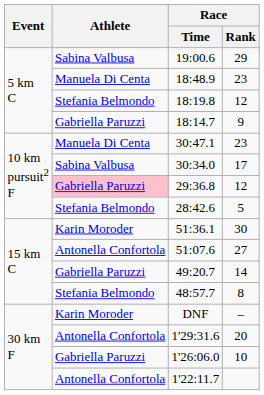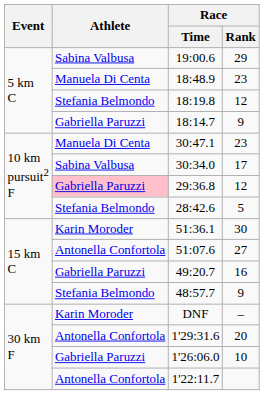 <table class="wikitable" border="1" style="font-size:90%">
 <tr>
 <th rowspan=2>Event</th>
 <th rowspan=2>Athlete</th>
 <th colspan=2>Race</th>
 </tr>
 <tr>
 <th>Time</th>
 <th>Rank</th>
 </tr>
 <tr>
 <td rowspan=4>5 km <br> C</td>
 <td><a href='#'>Sabina Valbusa</a></td>
 <td align=center>19:00.6</td>
 <td align=center>29</td>
 </tr>
 <tr>
 <td><a href='#'>Manuela Di Centa</a></td>
 <td align=center>18:48.9</td>
 <td align=center>23</td>
 </tr>
 <tr>
 <td><a href='#'>Stefania Belmondo</a></td>
 <td align=center>18:19.8</td>
 <td align=center>12</td>
 </tr>
 <tr>
 <td><a href='#'>Gabriella Paruzzi</a></td>
 <td align=center>18:14.7</td>
 <td align=center>9</td>
 </tr>
 <tr>
 <td rowspan=4>10 km <br> pursuit<sup>2</sup> <br> F</td>
 <td><a href='#'>Manuela Di Centa</a></td>
 <td align=center>30:47.1</td>
 <td align=center>23</td>
 </tr>
 <tr>
 <td><a href='#'>Sabina Valbusa</a></td>
 <td align=center>30:34.0</td>
 <td align=center>17</td>
 </tr>
 <tr>
 <td style="background: pink;"><a href='#'>Gabriella Paruzzi</a></td>
 <td align=center>29:36.8</td>
 <td align=center>12</td>
 </tr>
 <tr>
 <td><a href='#'>Stefania Belmondo</a></td>
 <td align=center>28:42.6</td>
 <td align=center>5</td>
 </tr>
 <tr>
 <td rowspan=4>15 km <br> C</td>
 <td><a href='#'>Karin Moroder</a></td>
 <td align=center>51:36.1</td>
 <td align=center>30</td>
 </tr>
 <tr>
 <td><a href='#'>Antonella Confortola</a></td>
 <td align=center>51:07.6</td>
 <td align=center>27</td>
 </tr>
 <tr>
 <td><a href='#'>Gabriella Paruzzi</a></td>
 <td align=center>49:20.7</td>
-<td align=center>14</td>
+<td align=center>16</td>
 </tr>
 <tr>
 <td><a href='#'>Stefania Belmondo</a></td>
 <td align=center>48:57.7</td>
-<td align=center>8</td>
+<td align=center>9</td>
 </tr>
 <tr>
 <td rowspan=4>30 km <br> F</td>
 <td><a href='#'>Karin Moroder</a></td>
 <td align=center>DNF</td>
 <td align=center>–</td>
 </tr>
 <tr>
 <td><a href='#'>Antonella Confortola</a></td>
 <td align=center>1'29:31.6</td>
 <td align=center>20</td>
 </tr>
 <tr>
 <td><a href='#'>Gabriella Paruzzi</a></td>
 <td align=center>1'26:06.0</td>
 <td align=center>10</td>
 </tr>
 <tr>
 <td><a href='#'>Antonella Confortola</a></td>
 <td align=center>1'22:11.7</td>
 <td align=center></td>
 </tr>
 </table>
